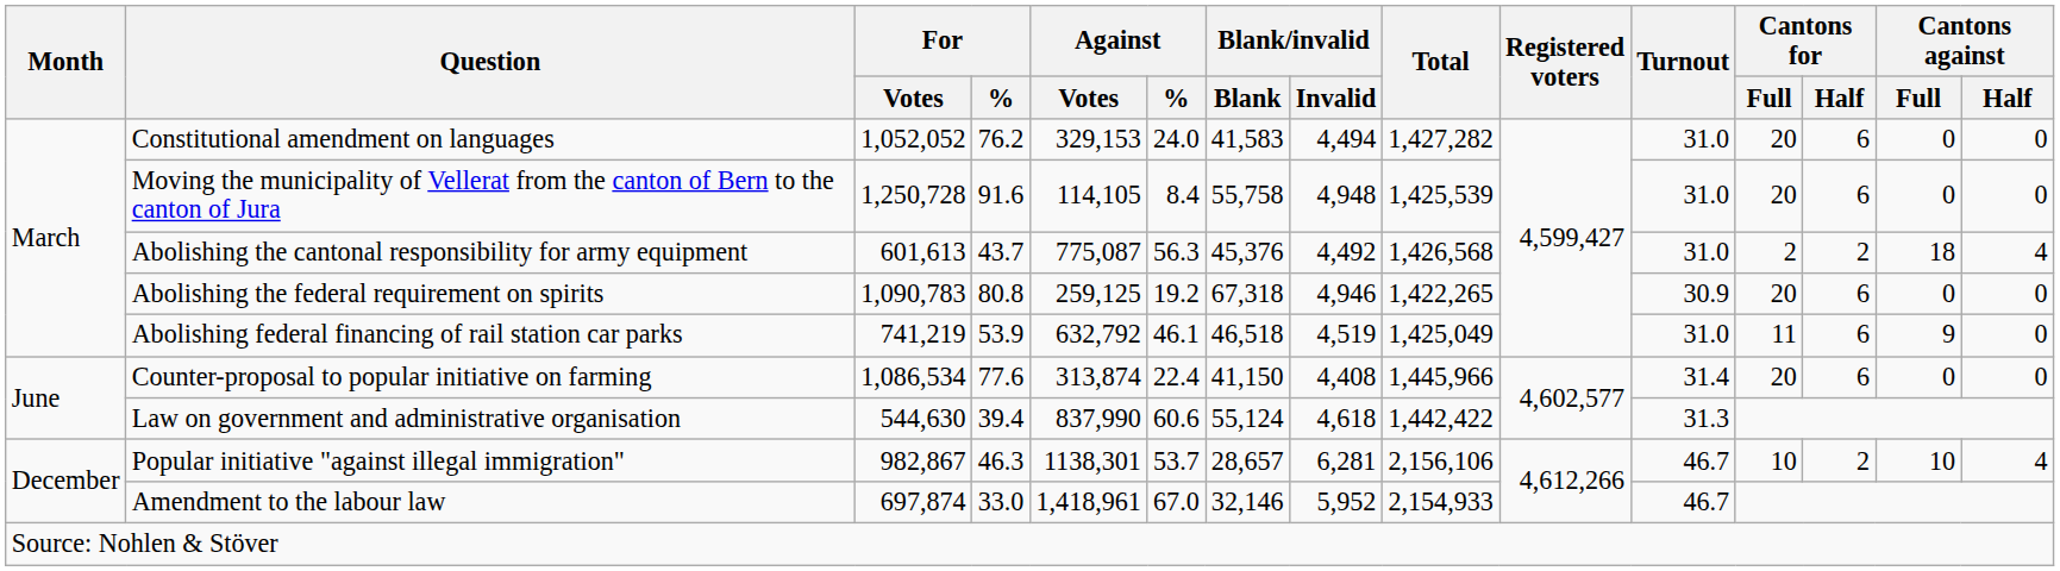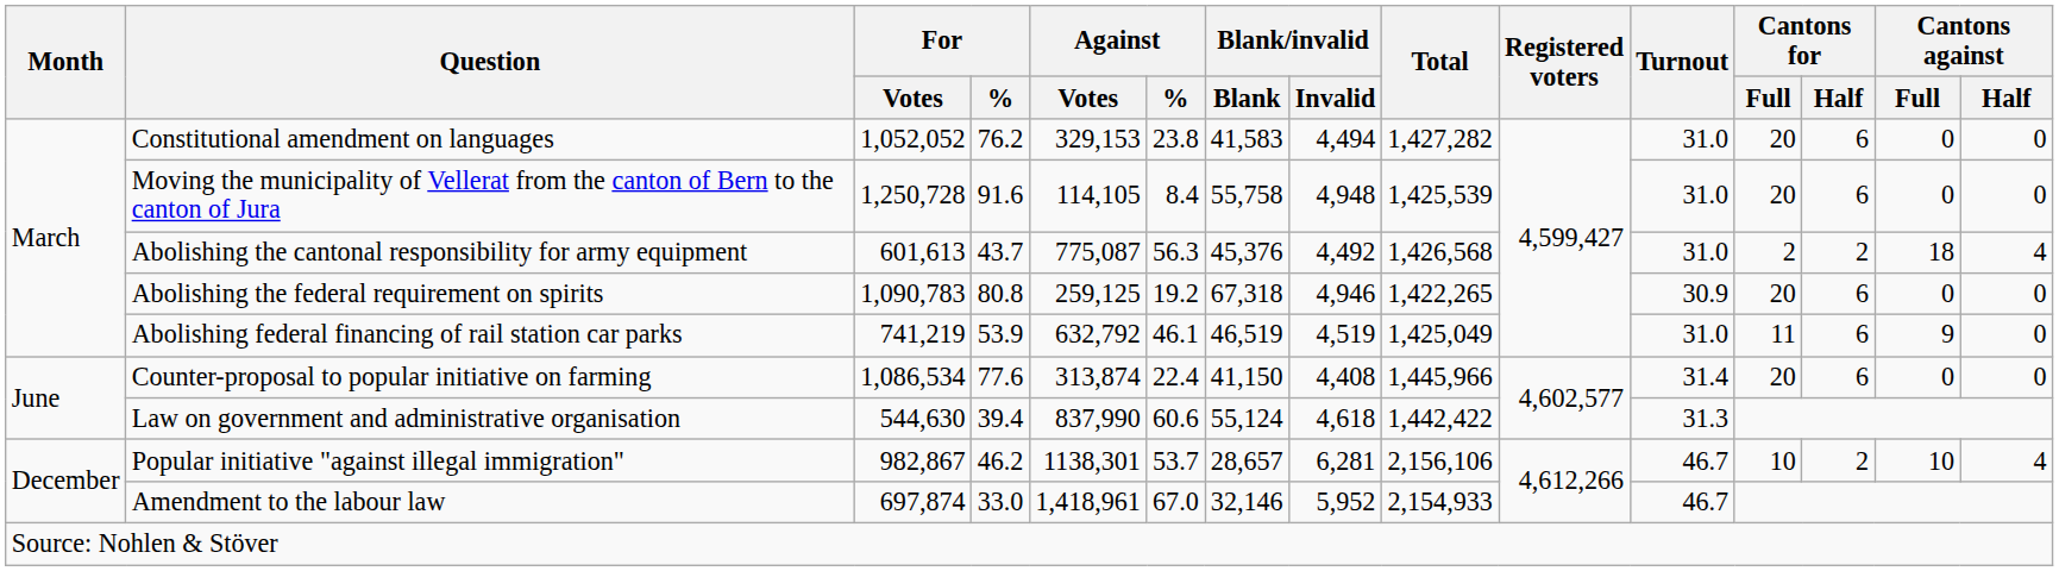 <table class=wikitable style=text-align:right>
 <tr>
 <th rowspan=2>Month</th>
 <th rowspan=2>Question</th>
 <th colspan=2>For</th>
 <th colspan=2>Against</th>
 <th colspan=2>Blank/invalid</th>
 <th rowspan=2>Total</th>
 <th rowspan=2>Registered<br>voters</th>
 <th rowspan=2>Turnout</th>
 <th colspan=2>Cantons for</th>
 <th colspan=2>Cantons against</th>
 </tr>
 <tr>
 <th>Votes</th>
 <th>%</th>
 <th>Votes</th>
 <th>%</th>
 <th>Blank</th>
 <th>Invalid</th>
 <th>Full</th>
 <th>Half</th>
 <th>Full</th>
 <th>Half</th>
 </tr>
 <tr>
 <td align=left rowspan=5>March</td>
 <td align=left>Constitutional amendment on languages</td>
 <td>1,052,052</td>
 <td>76.2</td>
 <td>329,153</td>
-<td>24.0</td>
+<td>23.8</td>
 <td>41,583</td>
 <td>4,494</td>
 <td>1,427,282</td>
 <td rowspan=5>4,599,427</td>
 <td>31.0</td>
 <td>20</td>
 <td>6</td>
 <td>0</td>
 <td>0</td>
 </tr>
 <tr>
 <td align=left>Moving the municipality of <a href='#'>Vellerat</a> from the <a href='#'>canton of Bern</a> to the <a href='#'>canton of Jura</a></td>
 <td>1,250,728</td>
 <td>91.6</td>
 <td>114,105</td>
 <td>8.4</td>
 <td>55,758</td>
 <td>4,948</td>
 <td>1,425,539</td>
 <td>31.0</td>
 <td>20</td>
 <td>6</td>
 <td>0</td>
 <td>0</td>
 </tr>
 <tr>
 <td align=left>Abolishing the cantonal responsibility for army equipment</td>
 <td>601,613</td>
 <td>43.7</td>
 <td>775,087</td>
 <td>56.3</td>
 <td>45,376</td>
 <td>4,492</td>
 <td>1,426,568</td>
 <td>31.0</td>
 <td>2</td>
 <td>2</td>
 <td>18</td>
 <td>4</td>
 </tr>
 <tr>
 <td align=left>Abolishing the federal requirement on spirits</td>
 <td>1,090,783</td>
 <td>80.8</td>
 <td>259,125</td>
 <td>19.2</td>
 <td>67,318</td>
 <td>4,946</td>
 <td>1,422,265</td>
 <td>30.9</td>
 <td>20</td>
 <td>6</td>
 <td>0</td>
 <td>0</td>
 </tr>
 <tr>
 <td align=left>Abolishing federal financing of rail station car parks</td>
 <td>741,219</td>
 <td>53.9</td>
 <td>632,792</td>
 <td>46.1</td>
-<td>46,518</td>
+<td>46,519</td>
 <td>4,519</td>
 <td>1,425,049</td>
 <td>31.0</td>
 <td>11</td>
 <td>6</td>
 <td>9</td>
 <td>0</td>
 </tr>
 <tr>
 <td align=left rowspan=2>June</td>
 <td align=left>Counter-proposal to popular initiative on farming</td>
 <td>1,086,534</td>
 <td>77.6</td>
 <td>313,874</td>
 <td>22.4</td>
 <td>41,150</td>
 <td>4,408</td>
 <td>1,445,966</td>
 <td rowspan=2>4,602,577</td>
 <td>31.4</td>
 <td>20</td>
 <td>6</td>
 <td>0</td>
 <td>0</td>
 </tr>
 <tr>
 <td align=left>Law on government and administrative organisation</td>
 <td>544,630</td>
 <td>39.4</td>
 <td>837,990</td>
 <td>60.6</td>
 <td>55,124</td>
 <td>4,618</td>
 <td>1,442,422</td>
 <td>31.3</td>
 <td colspan=4></td>
 </tr>
 <tr>
 <td align=left rowspan=2>December</td>
 <td align=left>Popular initiative "against illegal immigration"</td>
 <td>982,867</td>
-<td>46.3</td>
+<td>46.2</td>
 <td>1138,301</td>
 <td>53.7</td>
 <td>28,657</td>
 <td>6,281</td>
 <td>2,156,106</td>
 <td rowspan=2>4,612,266</td>
 <td>46.7</td>
 <td>10</td>
 <td>2</td>
 <td>10</td>
 <td>4</td>
 </tr>
 <tr>
 <td align=left>Amendment to the labour law</td>
 <td>697,874</td>
 <td>33.0</td>
 <td>1,418,961</td>
 <td>67.0</td>
 <td>32,146</td>
 <td>5,952</td>
 <td>2,154,933</td>
 <td>46.7</td>
 <td colspan=4></td>
 </tr>
 <tr>
 <td align=left colspan=15>Source: Nohlen & Stöver</td>
 </tr>
 </table>
